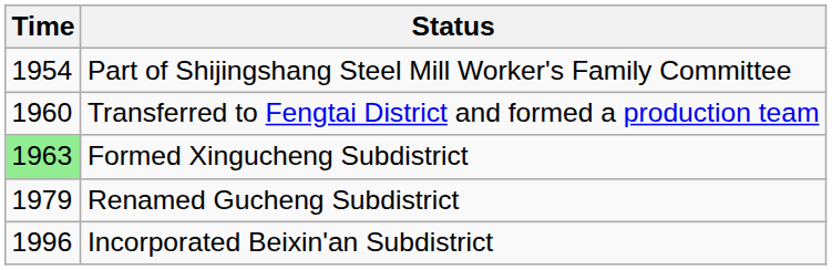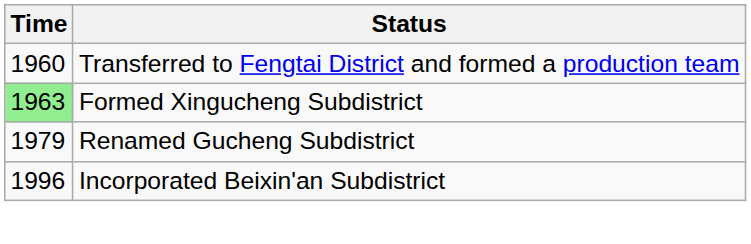 <table class="wikitable">
 <tr>
 <th>Time</th>
 <th>Status</th>
-</tr>
-<tr>
-<td>1954</td>
-<td>Part of Shijingshang Steel Mill Worker's Family Committee</td>
 </tr>
 <tr>
 <td>1960</td>
 <td>Transferred to <a href='#'>Fengtai District</a> and formed a <a href='#'>production team</a></td>
 </tr>
 <tr>
 <td style="background: lightgreen;">1963</td>
 <td>Formed Xingucheng Subdistrict</td>
 </tr>
 <tr>
 <td>1979</td>
 <td>Renamed Gucheng Subdistrict</td>
 </tr>
 <tr>
 <td>1996</td>
 <td>Incorporated Beixin'an Subdistrict</td>
 </tr>
 </table>
